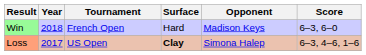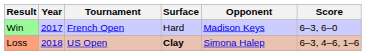 <table class="sortable wikitable">
 <tr>
 <th>Result</th>
 <th>Year</th>
 <th width=150>Tournament</th>
 <th>Surface</th>
 <th width=150>Opponent</th>
 <th class="unsortable">Score</th>
 </tr>
 <tr style="background:#ccf;">
 <td bgcolor=98fb98>Win</td>
-<td><a href='#'>2018</a></td>
+<td><a href='#'>2017</a></td>
 <td><a href='#'>French Open</a></td>
 <td>Hard</td>
 <td> <a href='#'>Madison Keys</a></td>
 <td>6–3, 6–0</td>
 </tr>
 <tr style="background:#ebc2af;">
 <td bgcolor="#ffa07a">Loss</td>
-<td><a href='#'>2017</a></td>
+<td><a href='#'>2018</a></td>
 <td><a href='#'>US Open</a></td>
 <td><strong>Clay</strong></td>
 <td> <a href='#'>Simona Halep</a></td>
 <td>6–3, 4–6, 1–6</td>
 </tr>
 </table>
